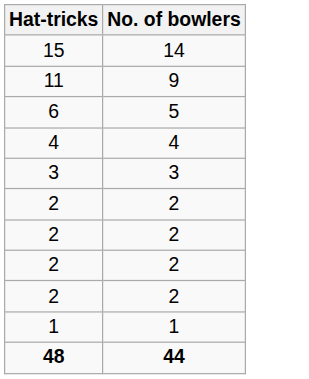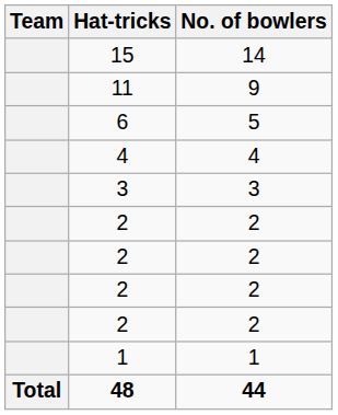 <table class="wikitable plainrowheaders" style="text-align:center">
 <tr>
+<th scope="col">Team</th>
 <th scope="col">Hat-tricks</th>
 <th>No. of bowlers</th>
 </tr>
 <tr>
+<th scope="row"></th>
 <td>15</td>
 <td>14</td>
 </tr>
 <tr>
+<th scope="row"></th>
 <td>11</td>
 <td>9</td>
 </tr>
 <tr>
+<th scope="row"></th>
 <td>6</td>
 <td>5</td>
 </tr>
 <tr>
+<th scope="row"></th>
 <td>4</td>
 <td>4</td>
 </tr>
 <tr>
+<th scope="row"></th>
 <td>3</td>
 <td>3</td>
 </tr>
 <tr>
+<th scope="row"></th>
 <td>2</td>
 <td>2</td>
 </tr>
 <tr>
+<th scope="row"></th>
 <td>2</td>
 <td>2</td>
 </tr>
 <tr>
+<th scope="row"></th>
 <td>2</td>
 <td>2</td>
 </tr>
 <tr>
+<th scope="row"></th>
 <td>2</td>
 <td>2</td>
 </tr>
 <tr>
+<th scope="row"></th>
 <td>1</td>
 <td>1</td>
 </tr>
 <tr>
+<th scope="row"><strong>Total</strong></th>
 <td><strong>48</strong></td>
 <td><strong>44</strong></td>
 </tr>
 </table>
